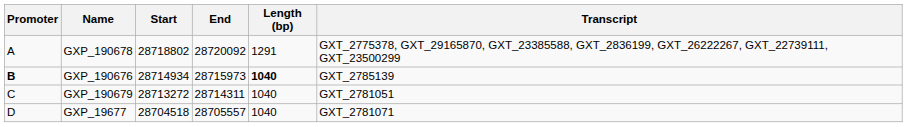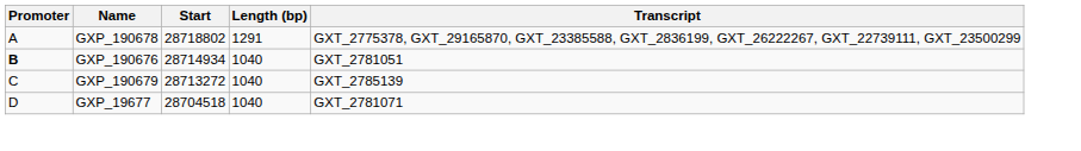 <table class="wikitable">
 <tr>
 <th>Promoter</th>
 <th>Name</th>
 <th>Start</th>
-<th>End</th>
 <th>Length (bp)</th>
 <th>Transcript</th>
 </tr>
 <tr>
 <td>A</td>
 <td>GXP_190678</td>
 <td>28718802</td>
-<td>28720092</td>
 <td>1291</td>
 <td>GXT_2775378, GXT_29165870, GXT_23385588, GXT_2836199, GXT_26222267, GXT_22739111, GXT_23500299</td>
 </tr>
 <tr>
 <td><strong>B</strong></td>
 <td>GXP_190676</td>
 <td>28714934</td>
-<td>28715973</td>
-<td><strong>1040</strong></td>
-<td>GXT_2785139</td>
+<td>1040</td>
+<td>GXT_2781051</td>
 </tr>
 <tr>
 <td>C</td>
 <td>GXP_190679</td>
 <td>28713272</td>
-<td>28714311</td>
 <td>1040</td>
-<td>GXT_2781051</td>
+<td>GXT_2785139</td>
 </tr>
 <tr>
 <td>D</td>
 <td>GXP_19677</td>
 <td>28704518</td>
-<td>28705557</td>
 <td>1040</td>
 <td>GXT_2781071</td>
 </tr>
 </table>
